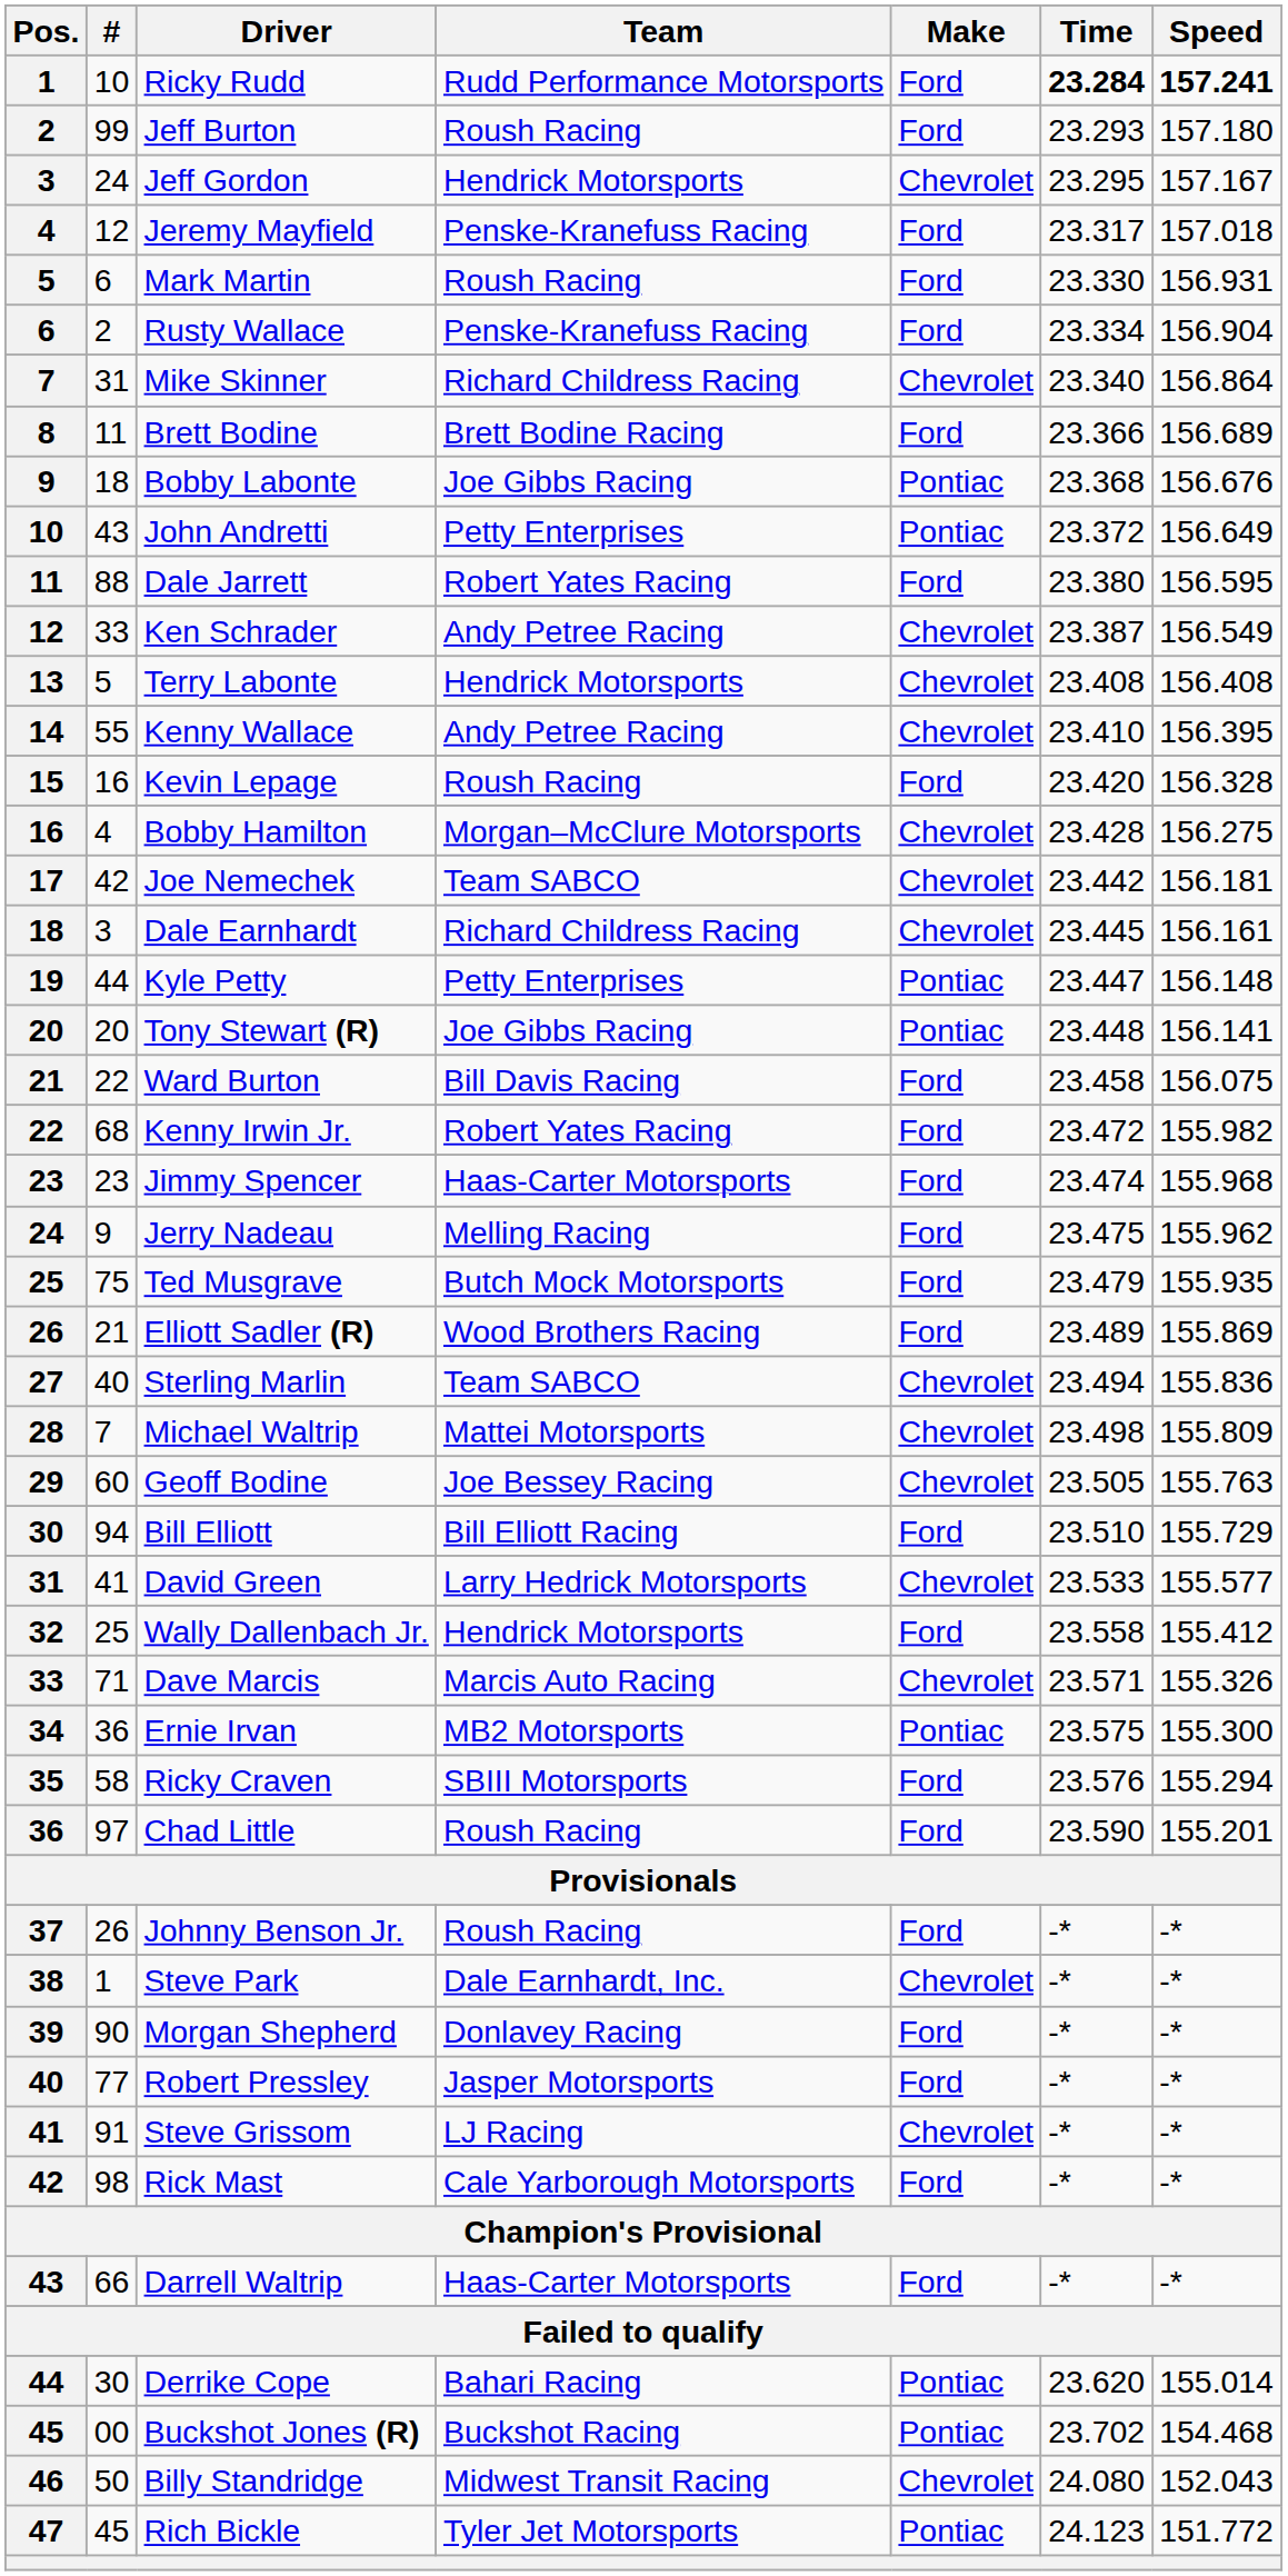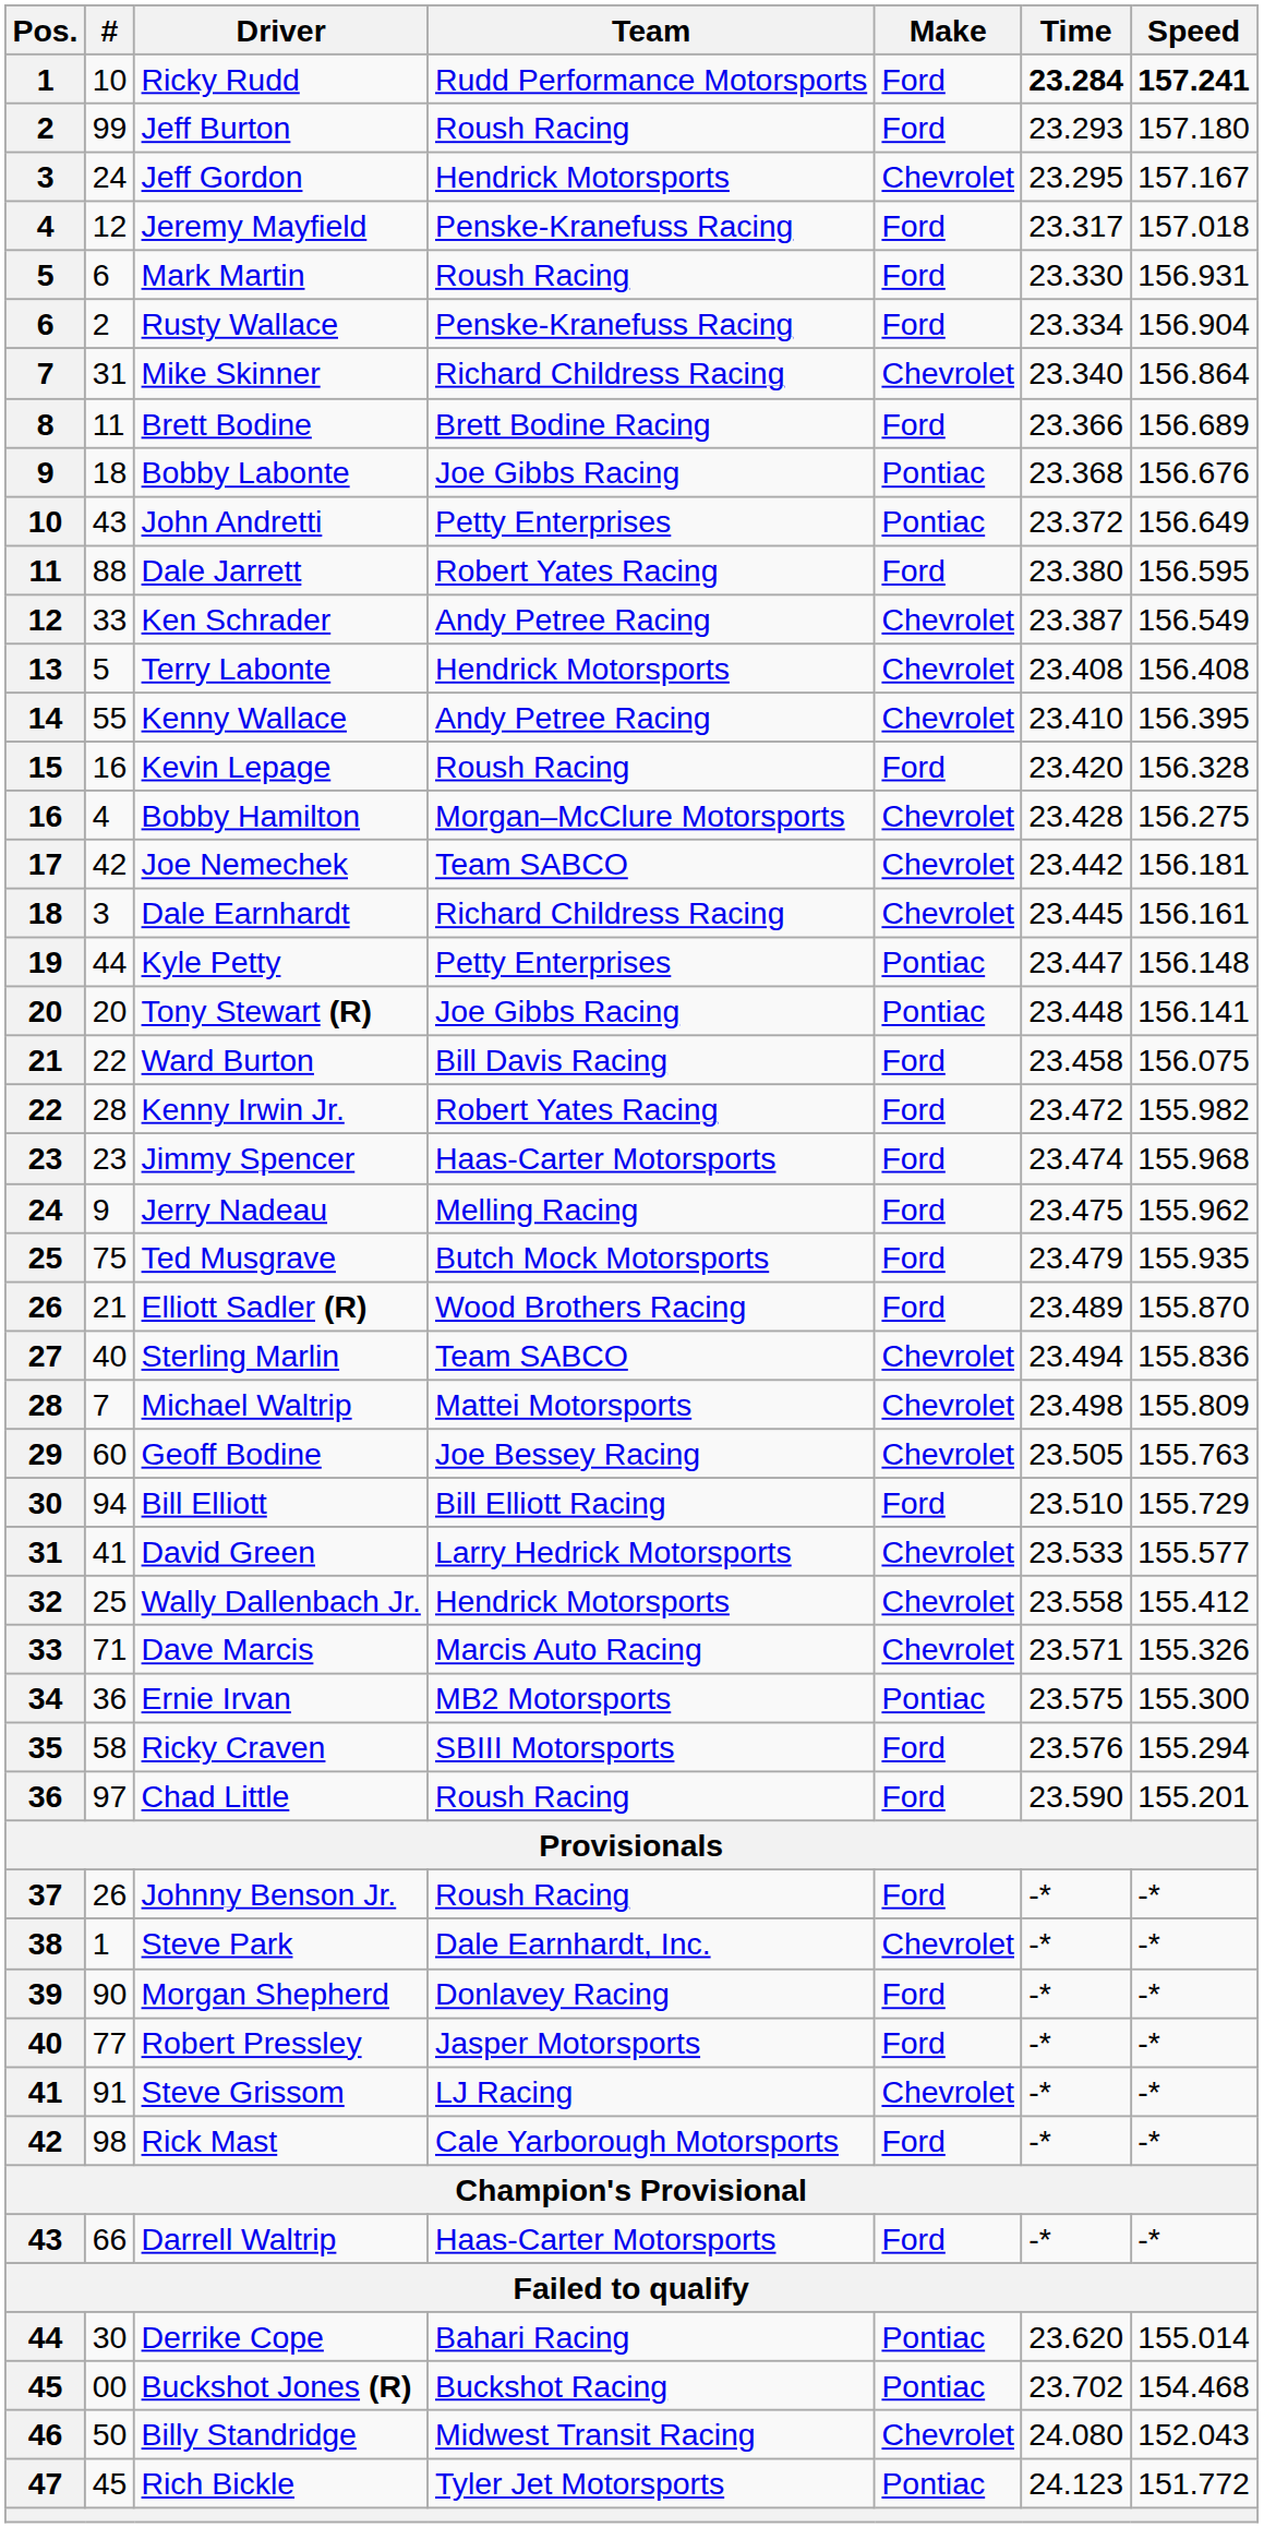 <table class="wikitable" style="font-size:95%">
 <tr>
 <th>Pos.</th>
 <th>#</th>
 <th>Driver</th>
 <th>Team</th>
 <th>Make</th>
 <th>Time</th>
 <th>Speed</th>
 </tr>
 <tr>
 <th>1</th>
 <td>10</td>
 <td><a href='#'>Ricky Rudd</a></td>
 <td><a href='#'>Rudd Performance Motorsports</a></td>
 <td><a href='#'>Ford</a></td>
 <td><strong>23.284</strong></td>
 <td><strong>157.241</strong></td>
 </tr>
 <tr>
 <th>2</th>
 <td>99</td>
 <td><a href='#'>Jeff Burton</a></td>
 <td><a href='#'>Roush Racing</a></td>
 <td><a href='#'>Ford</a></td>
 <td>23.293</td>
 <td>157.180</td>
 </tr>
 <tr>
 <th>3</th>
 <td>24</td>
 <td><a href='#'>Jeff Gordon</a></td>
 <td><a href='#'>Hendrick Motorsports</a></td>
 <td><a href='#'>Chevrolet</a></td>
 <td>23.295</td>
 <td>157.167</td>
 </tr>
 <tr>
 <th>4</th>
 <td>12</td>
 <td><a href='#'>Jeremy Mayfield</a></td>
 <td><a href='#'>Penske-Kranefuss Racing</a></td>
 <td><a href='#'>Ford</a></td>
 <td>23.317</td>
 <td>157.018</td>
 </tr>
 <tr>
 <th>5</th>
 <td>6</td>
 <td><a href='#'>Mark Martin</a></td>
 <td><a href='#'>Roush Racing</a></td>
 <td><a href='#'>Ford</a></td>
 <td>23.330</td>
 <td>156.931</td>
 </tr>
 <tr>
 <th>6</th>
 <td>2</td>
 <td><a href='#'>Rusty Wallace</a></td>
 <td><a href='#'>Penske-Kranefuss Racing</a></td>
 <td><a href='#'>Ford</a></td>
 <td>23.334</td>
 <td>156.904</td>
 </tr>
 <tr>
 <th>7</th>
 <td>31</td>
 <td><a href='#'>Mike Skinner</a></td>
 <td><a href='#'>Richard Childress Racing</a></td>
 <td><a href='#'>Chevrolet</a></td>
 <td>23.340</td>
 <td>156.864</td>
 </tr>
 <tr>
 <th>8</th>
 <td>11</td>
 <td><a href='#'>Brett Bodine</a></td>
 <td><a href='#'>Brett Bodine Racing</a></td>
 <td><a href='#'>Ford</a></td>
 <td>23.366</td>
 <td>156.689</td>
 </tr>
 <tr>
 <th>9</th>
 <td>18</td>
 <td><a href='#'>Bobby Labonte</a></td>
 <td><a href='#'>Joe Gibbs Racing</a></td>
 <td><a href='#'>Pontiac</a></td>
 <td>23.368</td>
 <td>156.676</td>
 </tr>
 <tr>
 <th>10</th>
 <td>43</td>
 <td><a href='#'>John Andretti</a></td>
 <td><a href='#'>Petty Enterprises</a></td>
 <td><a href='#'>Pontiac</a></td>
 <td>23.372</td>
 <td>156.649</td>
 </tr>
 <tr>
 <th>11</th>
 <td>88</td>
 <td><a href='#'>Dale Jarrett</a></td>
 <td><a href='#'>Robert Yates Racing</a></td>
 <td><a href='#'>Ford</a></td>
 <td>23.380</td>
 <td>156.595</td>
 </tr>
 <tr>
 <th>12</th>
 <td>33</td>
 <td><a href='#'>Ken Schrader</a></td>
 <td><a href='#'>Andy Petree Racing</a></td>
 <td><a href='#'>Chevrolet</a></td>
 <td>23.387</td>
 <td>156.549</td>
 </tr>
 <tr>
 <th>13</th>
 <td>5</td>
 <td><a href='#'>Terry Labonte</a></td>
 <td><a href='#'>Hendrick Motorsports</a></td>
 <td><a href='#'>Chevrolet</a></td>
 <td>23.408</td>
 <td>156.408</td>
 </tr>
 <tr>
 <th>14</th>
 <td>55</td>
 <td><a href='#'>Kenny Wallace</a></td>
 <td><a href='#'>Andy Petree Racing</a></td>
 <td><a href='#'>Chevrolet</a></td>
 <td>23.410</td>
 <td>156.395</td>
 </tr>
 <tr>
 <th>15</th>
 <td>16</td>
 <td><a href='#'>Kevin Lepage</a></td>
 <td><a href='#'>Roush Racing</a></td>
 <td><a href='#'>Ford</a></td>
 <td>23.420</td>
 <td>156.328</td>
 </tr>
 <tr>
 <th>16</th>
 <td>4</td>
 <td><a href='#'>Bobby Hamilton</a></td>
 <td><a href='#'>Morgan–McClure Motorsports</a></td>
 <td><a href='#'>Chevrolet</a></td>
 <td>23.428</td>
 <td>156.275</td>
 </tr>
 <tr>
 <th>17</th>
 <td>42</td>
 <td><a href='#'>Joe Nemechek</a></td>
 <td><a href='#'>Team SABCO</a></td>
 <td><a href='#'>Chevrolet</a></td>
 <td>23.442</td>
 <td>156.181</td>
 </tr>
 <tr>
 <th>18</th>
 <td>3</td>
 <td><a href='#'>Dale Earnhardt</a></td>
 <td><a href='#'>Richard Childress Racing</a></td>
 <td><a href='#'>Chevrolet</a></td>
 <td>23.445</td>
 <td>156.161</td>
 </tr>
 <tr>
 <th>19</th>
 <td>44</td>
 <td><a href='#'>Kyle Petty</a></td>
 <td><a href='#'>Petty Enterprises</a></td>
 <td><a href='#'>Pontiac</a></td>
 <td>23.447</td>
 <td>156.148</td>
 </tr>
 <tr>
 <th>20</th>
 <td>20</td>
 <td><a href='#'>Tony Stewart</a> <strong>(R)</strong></td>
 <td><a href='#'>Joe Gibbs Racing</a></td>
 <td><a href='#'>Pontiac</a></td>
 <td>23.448</td>
 <td>156.141</td>
 </tr>
 <tr>
 <th>21</th>
 <td>22</td>
 <td><a href='#'>Ward Burton</a></td>
 <td><a href='#'>Bill Davis Racing</a></td>
 <td><a href='#'>Ford</a></td>
 <td>23.458</td>
 <td>156.075</td>
 </tr>
 <tr>
 <th>22</th>
-<td>68</td>
+<td>28</td>
 <td><a href='#'>Kenny Irwin Jr.</a></td>
 <td><a href='#'>Robert Yates Racing</a></td>
 <td><a href='#'>Ford</a></td>
 <td>23.472</td>
 <td>155.982</td>
 </tr>
 <tr>
 <th>23</th>
 <td>23</td>
 <td><a href='#'>Jimmy Spencer</a></td>
 <td><a href='#'>Haas-Carter Motorsports</a></td>
 <td><a href='#'>Ford</a></td>
 <td>23.474</td>
 <td>155.968</td>
 </tr>
 <tr>
 <th>24</th>
 <td>9</td>
 <td><a href='#'>Jerry Nadeau</a></td>
 <td><a href='#'>Melling Racing</a></td>
 <td><a href='#'>Ford</a></td>
 <td>23.475</td>
 <td>155.962</td>
 </tr>
 <tr>
 <th>25</th>
 <td>75</td>
 <td><a href='#'>Ted Musgrave</a></td>
 <td><a href='#'>Butch Mock Motorsports</a></td>
 <td><a href='#'>Ford</a></td>
 <td>23.479</td>
 <td>155.935</td>
 </tr>
 <tr>
 <th>26</th>
 <td>21</td>
 <td><a href='#'>Elliott Sadler</a> <strong>(R)</strong></td>
 <td><a href='#'>Wood Brothers Racing</a></td>
 <td><a href='#'>Ford</a></td>
 <td>23.489</td>
-<td>155.869</td>
+<td>155.870</td>
 </tr>
 <tr>
 <th>27</th>
 <td>40</td>
 <td><a href='#'>Sterling Marlin</a></td>
 <td><a href='#'>Team SABCO</a></td>
 <td><a href='#'>Chevrolet</a></td>
 <td>23.494</td>
 <td>155.836</td>
 </tr>
 <tr>
 <th>28</th>
 <td>7</td>
 <td><a href='#'>Michael Waltrip</a></td>
 <td><a href='#'>Mattei Motorsports</a></td>
 <td><a href='#'>Chevrolet</a></td>
 <td>23.498</td>
 <td>155.809</td>
 </tr>
 <tr>
 <th>29</th>
 <td>60</td>
 <td><a href='#'>Geoff Bodine</a></td>
 <td><a href='#'>Joe Bessey Racing</a></td>
 <td><a href='#'>Chevrolet</a></td>
 <td>23.505</td>
 <td>155.763</td>
 </tr>
 <tr>
 <th>30</th>
 <td>94</td>
 <td><a href='#'>Bill Elliott</a></td>
 <td><a href='#'>Bill Elliott Racing</a></td>
 <td><a href='#'>Ford</a></td>
 <td>23.510</td>
 <td>155.729</td>
 </tr>
 <tr>
 <th>31</th>
 <td>41</td>
 <td><a href='#'>David Green</a></td>
 <td><a href='#'>Larry Hedrick Motorsports</a></td>
 <td><a href='#'>Chevrolet</a></td>
 <td>23.533</td>
 <td>155.577</td>
 </tr>
 <tr>
 <th>32</th>
 <td>25</td>
 <td><a href='#'>Wally Dallenbach Jr.</a></td>
 <td><a href='#'>Hendrick Motorsports</a></td>
-<td><a href='#'>Ford</a></td>
+<td><a href='#'>Chevrolet</a></td>
 <td>23.558</td>
 <td>155.412</td>
 </tr>
 <tr>
 <th>33</th>
 <td>71</td>
 <td><a href='#'>Dave Marcis</a></td>
 <td><a href='#'>Marcis Auto Racing</a></td>
 <td><a href='#'>Chevrolet</a></td>
 <td>23.571</td>
 <td>155.326</td>
 </tr>
 <tr>
 <th>34</th>
 <td>36</td>
 <td><a href='#'>Ernie Irvan</a></td>
 <td><a href='#'>MB2 Motorsports</a></td>
 <td><a href='#'>Pontiac</a></td>
 <td>23.575</td>
 <td>155.300</td>
 </tr>
 <tr>
 <th>35</th>
 <td>58</td>
 <td><a href='#'>Ricky Craven</a></td>
 <td><a href='#'>SBIII Motorsports</a></td>
 <td><a href='#'>Ford</a></td>
 <td>23.576</td>
 <td>155.294</td>
 </tr>
 <tr>
 <th>36</th>
 <td>97</td>
 <td><a href='#'>Chad Little</a></td>
 <td><a href='#'>Roush Racing</a></td>
 <td><a href='#'>Ford</a></td>
 <td>23.590</td>
 <td>155.201</td>
 </tr>
 <tr>
 <th colspan="7">Provisionals</th>
 </tr>
 <tr>
 <th>37</th>
 <td>26</td>
 <td><a href='#'>Johnny Benson Jr.</a></td>
 <td><a href='#'>Roush Racing</a></td>
 <td><a href='#'>Ford</a></td>
 <td>-*</td>
 <td>-*</td>
 </tr>
 <tr>
 <th>38</th>
 <td>1</td>
 <td><a href='#'>Steve Park</a></td>
 <td><a href='#'>Dale Earnhardt, Inc.</a></td>
 <td><a href='#'>Chevrolet</a></td>
 <td>-*</td>
 <td>-*</td>
 </tr>
 <tr>
 <th>39</th>
 <td>90</td>
 <td><a href='#'>Morgan Shepherd</a></td>
 <td><a href='#'>Donlavey Racing</a></td>
 <td><a href='#'>Ford</a></td>
 <td>-*</td>
 <td>-*</td>
 </tr>
 <tr>
 <th>40</th>
 <td>77</td>
 <td><a href='#'>Robert Pressley</a></td>
 <td><a href='#'>Jasper Motorsports</a></td>
 <td><a href='#'>Ford</a></td>
 <td>-*</td>
 <td>-*</td>
 </tr>
 <tr>
 <th>41</th>
 <td>91</td>
 <td><a href='#'>Steve Grissom</a></td>
 <td><a href='#'>LJ Racing</a></td>
 <td><a href='#'>Chevrolet</a></td>
 <td>-*</td>
 <td>-*</td>
 </tr>
 <tr>
 <th>42</th>
 <td>98</td>
 <td><a href='#'>Rick Mast</a></td>
 <td><a href='#'>Cale Yarborough Motorsports</a></td>
 <td><a href='#'>Ford</a></td>
 <td>-*</td>
 <td>-*</td>
 </tr>
 <tr>
 <th colspan="7">Champion's Provisional</th>
 </tr>
 <tr>
 <th>43</th>
 <td>66</td>
 <td><a href='#'>Darrell Waltrip</a></td>
 <td><a href='#'>Haas-Carter Motorsports</a></td>
 <td><a href='#'>Ford</a></td>
 <td>-*</td>
 <td>-*</td>
 </tr>
 <tr>
 <th colspan="7">Failed to qualify</th>
 </tr>
 <tr>
 <th>44</th>
 <td>30</td>
 <td><a href='#'>Derrike Cope</a></td>
 <td><a href='#'>Bahari Racing</a></td>
 <td><a href='#'>Pontiac</a></td>
 <td>23.620</td>
 <td>155.014</td>
 </tr>
 <tr>
 <th>45</th>
 <td>00</td>
 <td><a href='#'>Buckshot Jones</a> <strong>(R)</strong></td>
 <td><a href='#'>Buckshot Racing</a></td>
 <td><a href='#'>Pontiac</a></td>
 <td>23.702</td>
 <td>154.468</td>
 </tr>
 <tr>
 <th>46</th>
 <td>50</td>
 <td><a href='#'>Billy Standridge</a></td>
 <td><a href='#'>Midwest Transit Racing</a></td>
 <td><a href='#'>Chevrolet</a></td>
 <td>24.080</td>
 <td>152.043</td>
 </tr>
 <tr>
 <th>47</th>
 <td>45</td>
 <td><a href='#'>Rich Bickle</a></td>
 <td><a href='#'>Tyler Jet Motorsports</a></td>
 <td><a href='#'>Pontiac</a></td>
 <td>24.123</td>
 <td>151.772</td>
 </tr>
 <tr>
 <th colspan="7"></th>
 </tr>
 </table>
